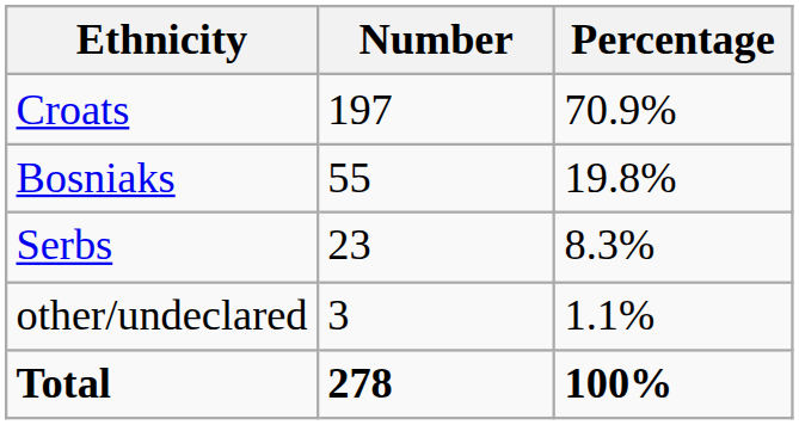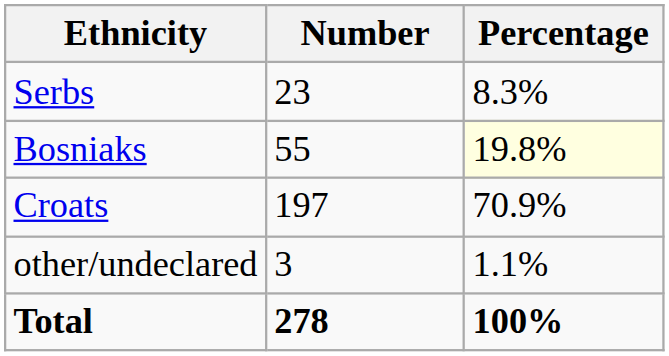 <table class="wikitable">
 <tr>
 <th width="100px">Ethnicity</th>
 <th width="80px">Number</th>
 <th width="80px">Percentage</th>
 </tr>
 <tr>
-<td><a href='#'>Croats</a></td>
-<td>197</td>
-<td>70.9%</td>
+<td><a href='#'>Serbs</a></td>
+<td>23</td>
+<td>8.3%</td>
 </tr>
 <tr>
 <td><a href='#'>Bosniaks</a></td>
 <td>55</td>
-<td>19.8%</td>
+<td style="background: lightyellow;">19.8%</td>
 </tr>
 <tr>
-<td><a href='#'>Serbs</a></td>
-<td>23</td>
-<td>8.3%</td>
+<td><a href='#'>Croats</a></td>
+<td>197</td>
+<td>70.9%</td>
 </tr>
 <tr>
 <td>other/undeclared</td>
 <td>3</td>
 <td>1.1%</td>
 </tr>
 <tr>
 <td><strong>Total</strong></td>
 <td><strong>278</strong></td>
 <td><strong>100%</strong></td>
 </tr>
 </table>
